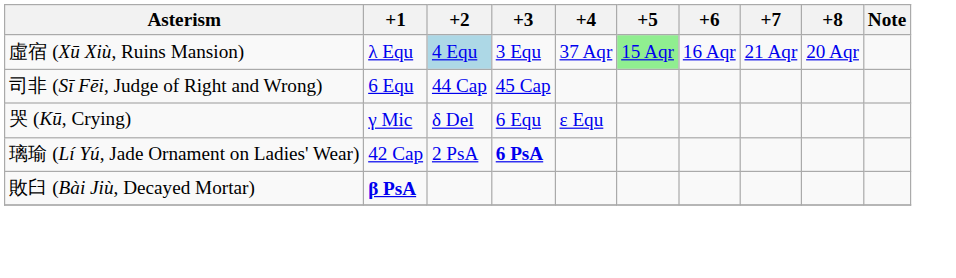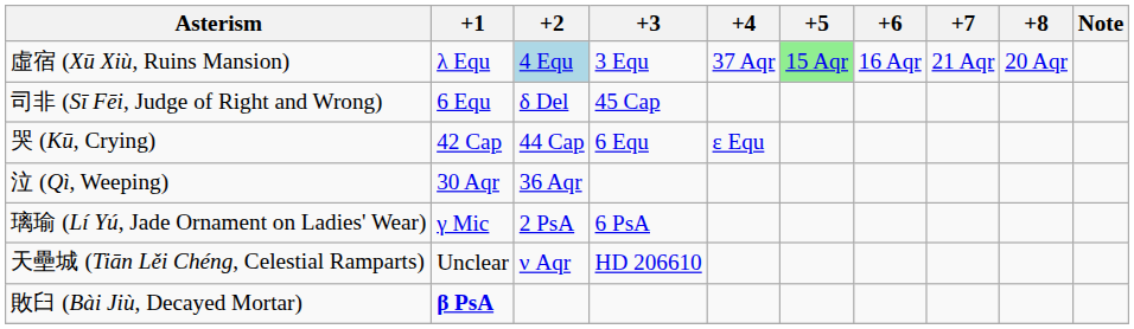 <table class = "wikitable">
 <tr>
 <th>Asterism</th>
 <th>+1</th>
 <th>+2</th>
 <th>+3</th>
 <th>+4</th>
 <th>+5</th>
 <th>+6</th>
 <th>+7</th>
 <th>+8</th>
 <th>Note</th>
 </tr>
 <tr>
 <td>虛宿 (<em>Xū Xiù</em>, Ruins Mansion)</td>
 <td><a href='#'>λ Equ</a></td>
 <td style="background: lightblue;"><a href='#'>4 Equ</a></td>
 <td><a href='#'>3 Equ</a></td>
 <td><a href='#'>37 Aqr</a></td>
 <td style="background: lightgreen;"><a href='#'>15 Aqr</a></td>
 <td><a href='#'>16 Aqr</a></td>
 <td><a href='#'>21 Aqr</a></td>
 <td><a href='#'>20 Aqr</a></td>
 <td></td>
 </tr>
 <tr>
 <td>司非 (<em>Sī Fēi</em>, Judge of Right and Wrong)</td>
 <td><a href='#'>6 Equ</a></td>
-<td><a href='#'>44 Cap</a></td>
+<td><a href='#'>δ Del</a></td>
 <td><a href='#'>45 Cap</a></td>
 <td></td>
 <td></td>
 <td></td>
 <td></td>
 <td></td>
 <td></td>
 </tr>
 <tr>
 <td>哭 (<em>Kū</em>, Crying)</td>
-<td><a href='#'>γ Mic</a></td>
-<td><a href='#'>δ Del</a></td>
+<td><a href='#'>42 Cap</a></td>
+<td><a href='#'>44 Cap</a></td>
 <td><a href='#'>6 Equ</a></td>
 <td><a href='#'>ε Equ</a></td>
 <td></td>
 <td></td>
 <td></td>
 <td></td>
 <td></td>
 </tr>
 <tr>
+<td>泣 (<em>Qì</em>, Weeping)</td>
+<td><a href='#'>30 Aqr</a></td>
+<td><a href='#'>36 Aqr</a></td>
+<td></td>
+<td></td>
+<td></td>
+<td></td>
+<td></td>
+<td></td>
+<td></td>
+</tr>
+<tr>
 <td>璃瑜 (<em>Lí Yú</em>, Jade Ornament on Ladies' Wear)</td>
-<td><a href='#'>42 Cap</a></td>
+<td><a href='#'>γ Mic</a></td>
 <td><a href='#'>2 PsA</a></td>
-<td><strong><a href='#'>6 PsA</a></strong></td>
+<td><a href='#'>6 PsA</a></td>
+<td></td>
+<td></td>
+<td></td>
+<td></td>
+<td></td>
+<td></td>
+</tr>
+<tr>
+<td>天壘城 (<em>Tiān Lěi Chéng</em>, Celestial Ramparts)</td>
+<td>Unclear</td>
+<td><a href='#'>ν Aqr</a></td>
+<td><a href='#'>HD 206610</a></td>
 <td></td>
 <td></td>
 <td></td>
 <td></td>
 <td></td>
 <td></td>
 </tr>
 <tr>
 <td>敗臼 (<em>Bài Jiù</em>, Decayed Mortar)</td>
 <td><strong><a href='#'>β PsA</a></strong></td>
 <td></td>
 <td></td>
 <td></td>
 <td></td>
 <td></td>
 <td></td>
 <td></td>
 <td></td>
 </tr>
 <tr>
 </tr>
 </table>
